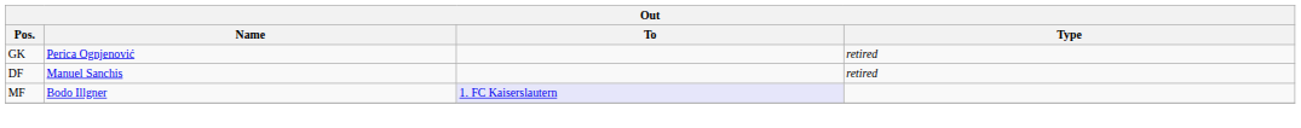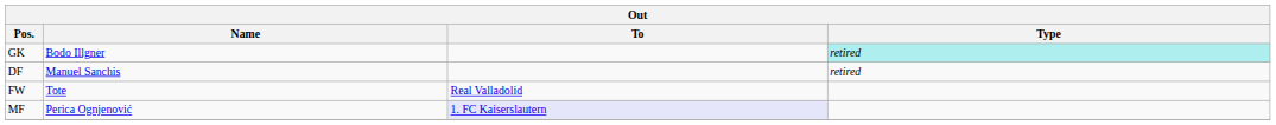 <table class="wikitable" style="font-size:90%;width:99%;">
 <tr>
 <th colspan="4">Out</th>
 </tr>
 <tr>
 <th width=3%>Pos.</th>
 <th width=32%>Name</th>
 <th width=30%>To</th>
 <th width=35%>Type</th>
 </tr>
 <tr>
 <td>GK</td>
-<td><a href='#'>Perica Ognjenović</a></td>
+<td><a href='#'>Bodo Illgner</a></td>
 <td></td>
-<td><em>retired</em></td>
+<td style="background: paleturquoise;"><em>retired</em></td>
 </tr>
 <tr>
 <td>DF</td>
 <td><a href='#'>Manuel Sanchis</a></td>
 <td></td>
 <td><em>retired</em></td>
 </tr>
 <tr>
+<td>FW</td>
+<td><a href='#'>Tote</a></td>
+<td><a href='#'>Real Valladolid</a></td>
+<td></td>
+</tr>
+<tr>
 <td>MF</td>
-<td><a href='#'>Bodo Illgner</a></td>
+<td><a href='#'>Perica Ognjenović</a></td>
 <td style="background: lavender;"><a href='#'>1. FC Kaiserslautern</a></td>
 <td></td>
 </tr>
 <tr>
 </tr>
 </table>
